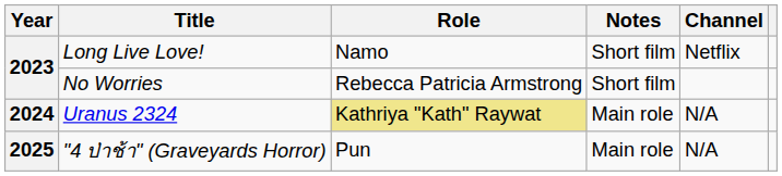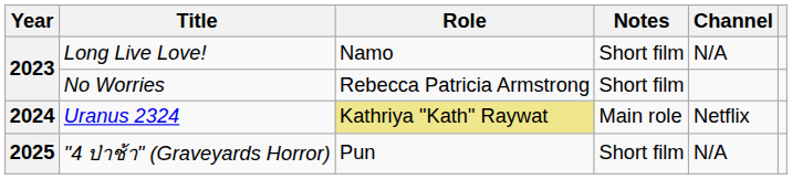 <table class="wikitable sortable plainrowheaders">
 <tr>
 <th scope=col>Year</th>
 <th scope=col>Title</th>
 <th scope=col>Role</th>
 <th scope=col class="unsortable">Notes</th>
 <th>Channel</th>
 <th scope="col" class="unsortable"></th>
 </tr>
 <tr>
 <th scope="row" rowspan="2">2023</th>
 <td><em>Long Live Love!</em></td>
 <td>Namo</td>
 <td>Short film</td>
-<td>Netflix</td>
+<td>N/A</td>
 <td></td>
 </tr>
 <tr>
 <td><em>No Worries</em></td>
 <td>Rebecca Patricia Armstrong</td>
 <td>Short film</td>
 <td></td>
 <td></td>
 </tr>
 <tr>
 <th scope="row">2024</th>
 <td><em><a href='#'>Uranus 2324</a></em></td>
 <td style="background: khaki;">Kathriya "Kath" Raywat</td>
 <td>Main role</td>
-<td>N/A</td>
+<td>Netflix</td>
 <td></td>
 </tr>
 <tr>
 <th scope="row">2025</th>
 <td><em>"4 ป่าช้า" (Graveyards Horror)</em></td>
 <td>Pun</td>
-<td>Main role</td>
+<td>Short film</td>
 <td>N/A</td>
 <td></td>
 </tr>
 </table>
